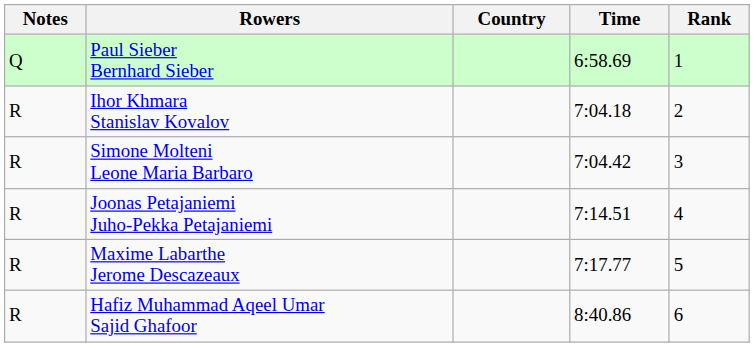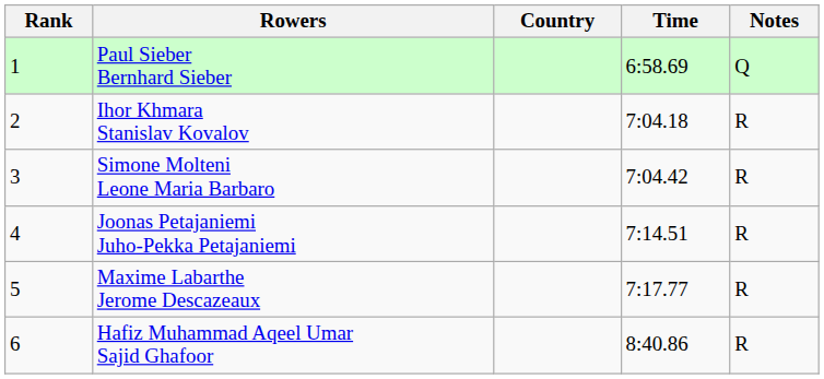 <table class="wikitable" width=50%>
 <tr>
-<th>Notes</th>
+<th>Rank</th>
 <th>Rowers</th>
 <th>Country</th>
 <th>Time</th>
-<th>Rank</th>
+<th>Notes</th>
 </tr>
 <tr bgcolor=ccffcc>
-<td>Q</td>
+<td>1</td>
 <td><a href='#'>Paul Sieber</a><br><a href='#'>Bernhard Sieber</a></td>
 <td></td>
 <td>6:58.69</td>
-<td>1</td>
+<td>Q</td>
 </tr>
 <tr>
-<td>R</td>
+<td>2</td>
 <td><a href='#'>Ihor Khmara</a><br><a href='#'>Stanislav Kovalov</a></td>
 <td></td>
 <td>7:04.18</td>
-<td>2</td>
+<td>R</td>
 </tr>
 <tr>
-<td>R</td>
+<td>3</td>
 <td><a href='#'>Simone Molteni</a><br><a href='#'>Leone Maria Barbaro</a></td>
 <td></td>
 <td>7:04.42</td>
-<td>3</td>
+<td>R</td>
 </tr>
 <tr>
-<td>R</td>
+<td>4</td>
 <td><a href='#'>Joonas Petajaniemi</a><br><a href='#'>Juho-Pekka Petajaniemi</a></td>
 <td></td>
 <td>7:14.51</td>
-<td>4</td>
+<td>R</td>
 </tr>
 <tr>
-<td>R</td>
+<td>5</td>
 <td><a href='#'>Maxime Labarthe</a><br><a href='#'>Jerome Descazeaux</a></td>
 <td></td>
 <td>7:17.77</td>
-<td>5</td>
+<td>R</td>
 </tr>
 <tr>
-<td>R</td>
+<td>6</td>
 <td><a href='#'>Hafiz Muhammad Aqeel Umar</a><br><a href='#'>Sajid Ghafoor</a></td>
 <td></td>
 <td>8:40.86</td>
-<td>6</td>
+<td>R</td>
 </tr>
 </table>
